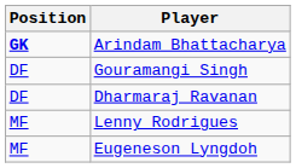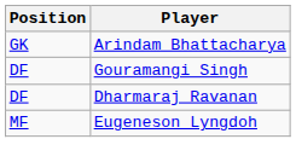 <table class="wikitable sortable">
 <tr>
 <th>Position</th>
 <th>Player</th>
 </tr>
 <tr>
-<td><strong><a href='#'>GK</a></strong></td>
+<td><a href='#'>GK</a></td>
 <td> <a href='#'>Arindam Bhattacharya</a></td>
 </tr>
 <tr>
 <td><a href='#'>DF</a></td>
 <td> <a href='#'>Gouramangi Singh</a></td>
 </tr>
 <tr>
 <td><a href='#'>DF</a></td>
 <td> <a href='#'>Dharmaraj Ravanan</a></td>
 </tr>
 <tr>
 <td><a href='#'>MF</a></td>
-<td> <a href='#'>Lenny Rodrigues</a></td>
-</tr>
-<tr>
-<td><a href='#'>MF</a></td>
 <td> <a href='#'>Eugeneson Lyngdoh</a></td>
 </tr>
 </table>
